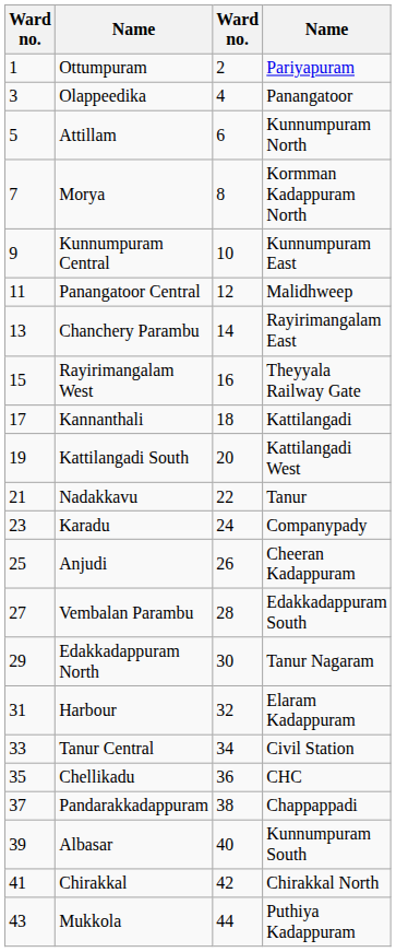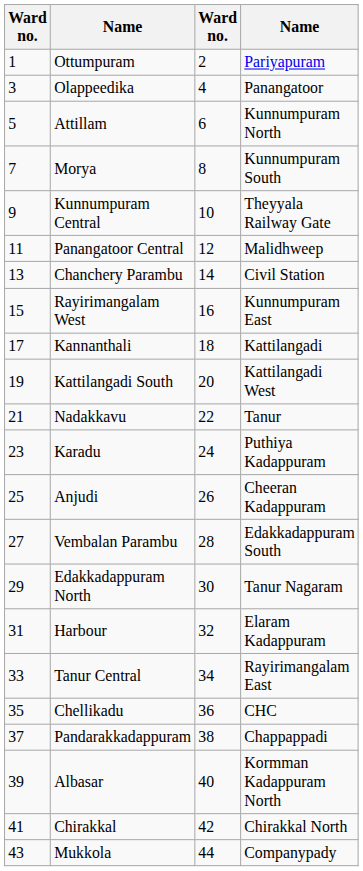 <table class="wikitable sortable" style="font-size: 95%;">
 <tr>
 <th width="20px">Ward no.</th>
 <th width="75px">Name</th>
 <th width="20px">Ward no.</th>
 <th width="75px">Name</th>
 </tr>
 <tr>
 <td>1</td>
 <td>Ottumpuram</td>
 <td>2</td>
 <td><a href='#'>Pariyapuram</a></td>
 </tr>
 <tr>
 <td>3</td>
 <td>Olappeedika</td>
 <td>4</td>
 <td>Panangatoor</td>
 </tr>
 <tr>
 <td>5</td>
 <td>Attillam</td>
 <td>6</td>
 <td>Kunnumpuram North</td>
 </tr>
 <tr>
 <td>7</td>
 <td>Morya</td>
 <td>8</td>
-<td>Kormman Kadappuram North</td>
+<td>Kunnumpuram South</td>
 </tr>
 <tr>
 <td>9</td>
 <td>Kunnumpuram Central</td>
 <td>10</td>
-<td>Kunnumpuram East</td>
+<td>Theyyala Railway Gate</td>
 </tr>
 <tr>
 <td>11</td>
 <td>Panangatoor Central</td>
 <td>12</td>
 <td>Malidhweep</td>
 </tr>
 <tr>
 <td>13</td>
 <td>Chanchery Parambu</td>
 <td>14</td>
-<td>Rayirimangalam East</td>
+<td>Civil Station</td>
 </tr>
 <tr>
 <td>15</td>
 <td>Rayirimangalam West</td>
 <td>16</td>
-<td>Theyyala Railway Gate</td>
+<td>Kunnumpuram East</td>
 </tr>
 <tr>
 <td>17</td>
 <td>Kannanthali</td>
 <td>18</td>
 <td>Kattilangadi</td>
 </tr>
 <tr>
 <td>19</td>
 <td>Kattilangadi South</td>
 <td>20</td>
 <td>Kattilangadi West</td>
 </tr>
 <tr>
 <td>21</td>
 <td>Nadakkavu</td>
 <td>22</td>
 <td>Tanur</td>
 </tr>
 <tr>
 <td>23</td>
 <td>Karadu</td>
 <td>24</td>
-<td>Companypady</td>
+<td>Puthiya Kadappuram</td>
 </tr>
 <tr>
 <td>25</td>
 <td>Anjudi</td>
 <td>26</td>
 <td>Cheeran Kadappuram</td>
 </tr>
 <tr>
 <td>27</td>
 <td>Vembalan Parambu</td>
 <td>28</td>
 <td>Edakkadappuram South</td>
 </tr>
 <tr>
 <td>29</td>
 <td>Edakkadappuram North</td>
 <td>30</td>
 <td>Tanur Nagaram</td>
 </tr>
 <tr>
 <td>31</td>
 <td>Harbour</td>
 <td>32</td>
 <td>Elaram Kadappuram</td>
 </tr>
 <tr>
 <td>33</td>
 <td>Tanur Central</td>
 <td>34</td>
-<td>Civil Station</td>
+<td>Rayirimangalam East</td>
 </tr>
 <tr>
 <td>35</td>
 <td>Chellikadu</td>
 <td>36</td>
 <td>CHC</td>
 </tr>
 <tr>
 <td>37</td>
 <td>Pandarakkadappuram</td>
 <td>38</td>
 <td>Chappappadi</td>
 </tr>
 <tr>
 <td>39</td>
 <td>Albasar</td>
 <td>40</td>
-<td>Kunnumpuram South</td>
+<td>Kormman Kadappuram North</td>
 </tr>
 <tr>
 <td>41</td>
 <td>Chirakkal</td>
 <td>42</td>
 <td>Chirakkal North</td>
 </tr>
 <tr>
 <td>43</td>
 <td>Mukkola</td>
 <td>44</td>
-<td>Puthiya Kadappuram</td>
+<td>Companypady</td>
 </tr>
 </table>
